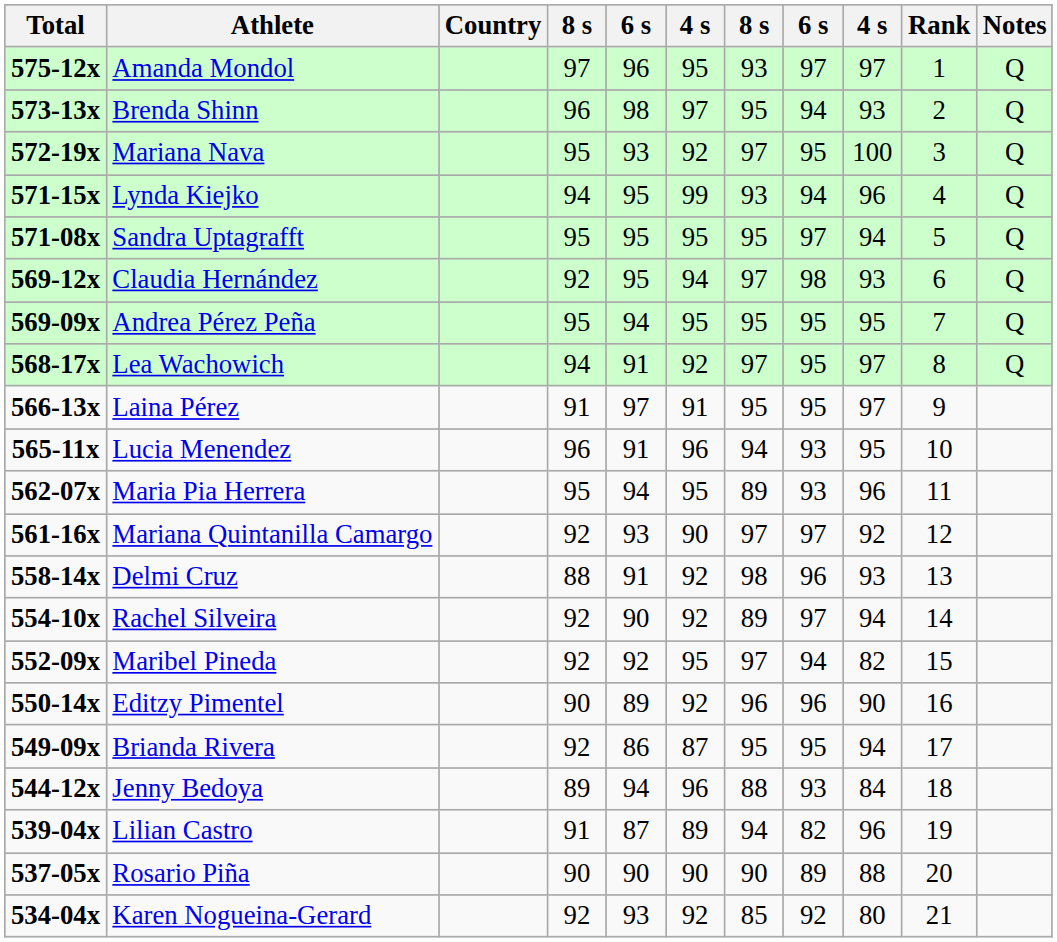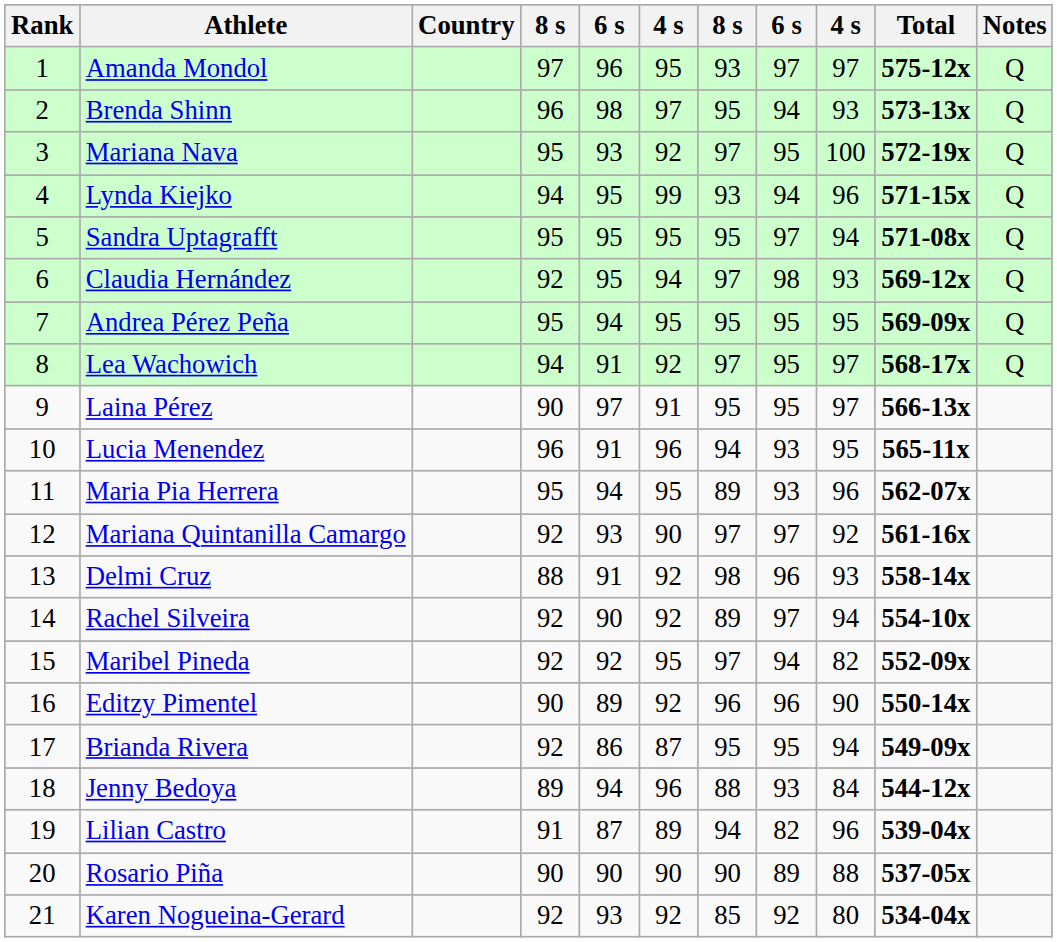 <table class="wikitable sortable" style="text-align:center">
 <tr>
-<th>Total</th>
+<th>Rank</th>
 <th>Athlete</th>
 <th>Country</th>
 <th class="sortable" style="width: 28px">8 s</th>
 <th class="sortable" style="width: 28px">6 s</th>
 <th class="sortable" style="width: 28px">4 s</th>
 <th class="sortable" style="width: 28px">8 s</th>
 <th class="sortable" style="width: 28px">6 s</th>
 <th class="sortable" style="width: 28px">4 s</th>
-<th>Rank</th>
+<th>Total</th>
 <th class="unsortable">Notes</th>
 </tr>
 <tr bgcolor=ccffcc>
-<td><strong>575-12x</strong></td>
+<td>1</td>
 <td align=left><a href='#'>Amanda Mondol</a></td>
 <td align=left></td>
 <td>97</td>
 <td>96</td>
 <td>95</td>
 <td>93</td>
 <td>97</td>
 <td>97</td>
-<td>1</td>
+<td><strong>575-12x</strong></td>
 <td>Q</td>
 </tr>
 <tr bgcolor=ccffcc>
-<td><strong>573-13x</strong></td>
+<td>2</td>
 <td align=left><a href='#'>Brenda Shinn</a></td>
 <td align=left></td>
 <td>96</td>
 <td>98</td>
 <td>97</td>
 <td>95</td>
 <td>94</td>
 <td>93</td>
-<td>2</td>
+<td><strong>573-13x</strong></td>
 <td>Q</td>
 </tr>
 <tr bgcolor=ccffcc>
-<td><strong>572-19x</strong></td>
+<td>3</td>
 <td align=left><a href='#'>Mariana Nava</a></td>
 <td align=left></td>
 <td>95</td>
 <td>93</td>
 <td>92</td>
 <td>97</td>
 <td>95</td>
 <td>100</td>
-<td>3</td>
+<td><strong>572-19x</strong></td>
 <td>Q</td>
 </tr>
 <tr bgcolor=ccffcc>
-<td><strong>571-15x</strong></td>
+<td>4</td>
 <td align=left><a href='#'>Lynda Kiejko</a></td>
 <td align=left></td>
 <td>94</td>
 <td>95</td>
 <td>99</td>
 <td>93</td>
 <td>94</td>
 <td>96</td>
-<td>4</td>
+<td><strong>571-15x</strong></td>
 <td>Q</td>
 </tr>
 <tr bgcolor=ccffcc>
-<td><strong>571-08x</strong></td>
+<td>5</td>
 <td align=left><a href='#'>Sandra Uptagrafft</a></td>
 <td align=left></td>
 <td>95</td>
 <td>95</td>
 <td>95</td>
 <td>95</td>
 <td>97</td>
 <td>94</td>
-<td>5</td>
+<td><strong>571-08x</strong></td>
 <td>Q</td>
 </tr>
 <tr bgcolor=ccffcc>
-<td><strong>569-12x</strong></td>
+<td>6</td>
 <td align=left><a href='#'>Claudia Hernández</a></td>
 <td align=left></td>
 <td>92</td>
 <td>95</td>
 <td>94</td>
 <td>97</td>
 <td>98</td>
 <td>93</td>
-<td>6</td>
+<td><strong>569-12x</strong></td>
 <td>Q</td>
 </tr>
 <tr bgcolor=ccffcc>
-<td><strong>569-09x</strong></td>
+<td>7</td>
 <td align=left><a href='#'>Andrea Pérez Peña</a></td>
 <td align=left></td>
 <td>95</td>
 <td>94</td>
 <td>95</td>
 <td>95</td>
 <td>95</td>
 <td>95</td>
-<td>7</td>
+<td><strong>569-09x</strong></td>
 <td>Q</td>
 </tr>
 <tr bgcolor=ccffcc>
-<td><strong>568-17x</strong></td>
+<td>8</td>
 <td align=left><a href='#'>Lea Wachowich</a></td>
 <td align=left></td>
 <td>94</td>
 <td>91</td>
 <td>92</td>
 <td>97</td>
 <td>95</td>
 <td>97</td>
-<td>8</td>
+<td><strong>568-17x</strong></td>
 <td>Q</td>
 </tr>
 <tr>
-<td><strong>566-13x</strong></td>
+<td>9</td>
 <td align=left><a href='#'>Laina Pérez</a></td>
 <td align=left></td>
-<td>91</td>
+<td>90</td>
 <td>97</td>
 <td>91</td>
 <td>95</td>
 <td>95</td>
 <td>97</td>
-<td>9</td>
+<td><strong>566-13x</strong></td>
 <td></td>
 </tr>
 <tr>
-<td><strong>565-11x</strong></td>
+<td>10</td>
 <td align=left><a href='#'>Lucia Menendez</a></td>
 <td align=left></td>
 <td>96</td>
 <td>91</td>
 <td>96</td>
 <td>94</td>
 <td>93</td>
 <td>95</td>
-<td>10</td>
+<td><strong>565-11x</strong></td>
 <td></td>
 </tr>
 <tr>
-<td><strong>562-07x</strong></td>
+<td>11</td>
 <td align=left><a href='#'>Maria Pia Herrera</a></td>
 <td align=left></td>
 <td>95</td>
 <td>94</td>
 <td>95</td>
 <td>89</td>
 <td>93</td>
 <td>96</td>
-<td>11</td>
+<td><strong>562-07x</strong></td>
 <td></td>
 </tr>
 <tr>
-<td><strong>561-16x</strong></td>
+<td>12</td>
 <td align=left><a href='#'>Mariana Quintanilla Camargo</a></td>
 <td align=left></td>
 <td>92</td>
 <td>93</td>
 <td>90</td>
 <td>97</td>
 <td>97</td>
 <td>92</td>
-<td>12</td>
+<td><strong>561-16x</strong></td>
 <td></td>
 </tr>
 <tr>
-<td><strong>558-14x</strong></td>
+<td>13</td>
 <td align=left><a href='#'>Delmi Cruz</a></td>
 <td align=left></td>
 <td>88</td>
 <td>91</td>
 <td>92</td>
 <td>98</td>
 <td>96</td>
 <td>93</td>
-<td>13</td>
+<td><strong>558-14x</strong></td>
 <td></td>
 </tr>
 <tr>
-<td><strong>554-10x</strong></td>
+<td>14</td>
 <td align=left><a href='#'>Rachel Silveira</a></td>
 <td align=left></td>
 <td>92</td>
 <td>90</td>
 <td>92</td>
 <td>89</td>
 <td>97</td>
 <td>94</td>
-<td>14</td>
+<td><strong>554-10x</strong></td>
 <td></td>
 </tr>
 <tr>
-<td><strong>552-09x</strong></td>
+<td>15</td>
 <td align=left><a href='#'>Maribel Pineda</a></td>
 <td align=left></td>
 <td>92</td>
 <td>92</td>
 <td>95</td>
 <td>97</td>
 <td>94</td>
 <td>82</td>
-<td>15</td>
+<td><strong>552-09x</strong></td>
 <td></td>
 </tr>
 <tr>
-<td><strong>550-14x</strong></td>
+<td>16</td>
 <td align=left><a href='#'>Editzy Pimentel</a></td>
 <td align=left></td>
 <td>90</td>
 <td>89</td>
 <td>92</td>
 <td>96</td>
 <td>96</td>
 <td>90</td>
-<td>16</td>
+<td><strong>550-14x</strong></td>
 <td></td>
 </tr>
 <tr>
-<td><strong>549-09x</strong></td>
+<td>17</td>
 <td align=left><a href='#'>Brianda Rivera</a></td>
 <td align=left></td>
 <td>92</td>
 <td>86</td>
 <td>87</td>
 <td>95</td>
 <td>95</td>
 <td>94</td>
-<td>17</td>
+<td><strong>549-09x</strong></td>
 <td></td>
 </tr>
 <tr>
-<td><strong>544-12x</strong></td>
+<td>18</td>
 <td align=left><a href='#'>Jenny Bedoya</a></td>
 <td align=left></td>
 <td>89</td>
 <td>94</td>
 <td>96</td>
 <td>88</td>
 <td>93</td>
 <td>84</td>
-<td>18</td>
+<td><strong>544-12x</strong></td>
 <td></td>
 </tr>
 <tr>
-<td><strong>539-04x</strong></td>
+<td>19</td>
 <td align=left><a href='#'>Lilian Castro</a></td>
 <td align=left></td>
 <td>91</td>
 <td>87</td>
 <td>89</td>
 <td>94</td>
 <td>82</td>
 <td>96</td>
-<td>19</td>
+<td><strong>539-04x</strong></td>
 <td></td>
 </tr>
 <tr>
-<td><strong>537-05x</strong></td>
+<td>20</td>
 <td align=left><a href='#'>Rosario Piña</a></td>
 <td align=left></td>
 <td>90</td>
 <td>90</td>
 <td>90</td>
 <td>90</td>
 <td>89</td>
 <td>88</td>
-<td>20</td>
+<td><strong>537-05x</strong></td>
 <td></td>
 </tr>
 <tr>
-<td><strong>534-04x</strong></td>
+<td>21</td>
 <td align=left><a href='#'>Karen Nogueina-Gerard</a></td>
 <td align=left></td>
 <td>92</td>
 <td>93</td>
 <td>92</td>
 <td>85</td>
 <td>92</td>
 <td>80</td>
-<td>21</td>
+<td><strong>534-04x</strong></td>
 <td></td>
 </tr>
 </table>
